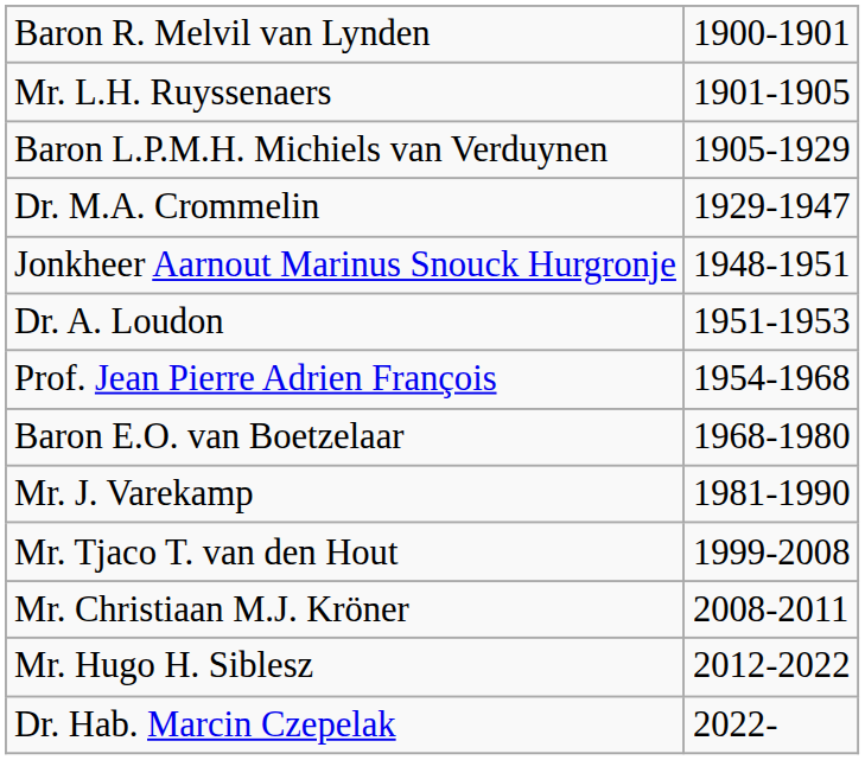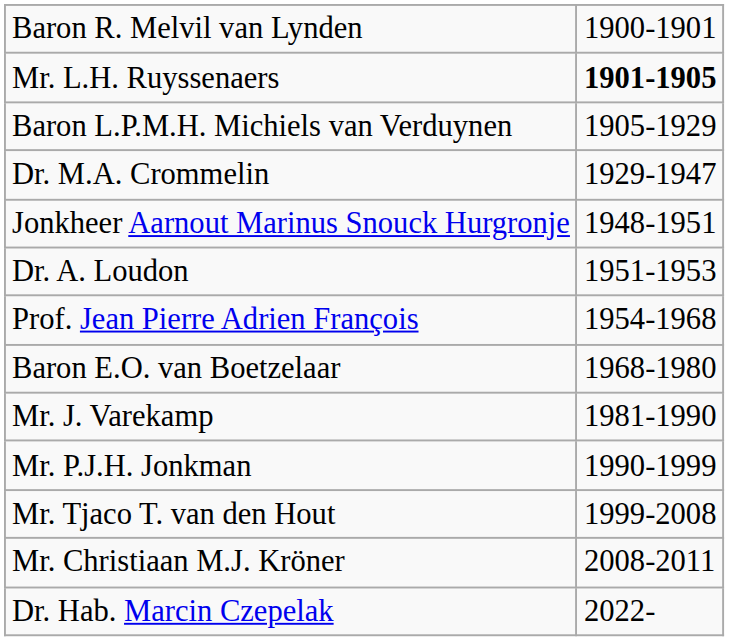 <table class="wikitable">
 <tr>
 <td>Baron R. Melvil van Lynden</td>
 <td>1900-1901</td>
 </tr>
 <tr>
 <td>Mr. L.H. Ruyssenaers</td>
-<td>1901-1905</td>
+<td><strong>1901-1905</strong></td>
 </tr>
 <tr>
 <td>Baron L.P.M.H. Michiels van Verduynen</td>
 <td>1905-1929</td>
 </tr>
 <tr>
 <td>Dr. M.A. Crommelin</td>
 <td>1929-1947</td>
 </tr>
 <tr>
 <td>Jonkheer <a href='#'>Aarnout Marinus Snouck Hurgronje</a></td>
 <td>1948-1951</td>
 </tr>
 <tr>
 <td>Dr. A. Loudon</td>
 <td>1951-1953</td>
 </tr>
 <tr>
 <td>Prof. <a href='#'>Jean Pierre Adrien François</a></td>
 <td>1954-1968</td>
 </tr>
 <tr>
 <td>Baron E.O. van Boetzelaar</td>
 <td>1968-1980</td>
 </tr>
 <tr>
 <td>Mr. J. Varekamp</td>
 <td>1981-1990</td>
 </tr>
 <tr>
+<td>Mr. P.J.H. Jonkman</td>
+<td>1990-1999</td>
+</tr>
+<tr>
 <td>Mr. Tjaco T. van den Hout</td>
 <td>1999-2008</td>
 </tr>
 <tr>
 <td>Mr. Christiaan M.J. Kröner</td>
 <td>2008-2011</td>
 </tr>
 <tr>
-<td>Mr. Hugo H. Siblesz</td>
-<td>2012-2022</td>
-</tr>
-<tr>
 <td>Dr. Hab. <a href='#'>Marcin Czepelak</a></td>
 <td>2022-</td>
 </tr>
 </table>
